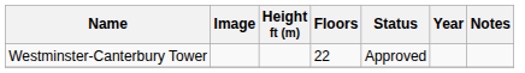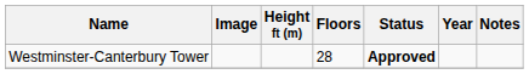 <table class="wikitable sortable">
 <tr>
 <th>Name</th>
 <th class="unsortable">Image</th>
 <th>Height<br><small>ft (m)</small></th>
 <th>Floors</th>
 <th>Status</th>
 <th>Year</th>
 <th class="unsortable">Notes</th>
 </tr>
 <tr>
 <td>Westminster-Canterbury Tower</td>
 <td></td>
 <td></td>
-<td>22</td>
-<td>Approved</td>
+<td>28</td>
+<td><strong>Approved</strong></td>
 <td></td>
 <td></td>
 </tr>
 <tr>
 </tr>
 </table>
